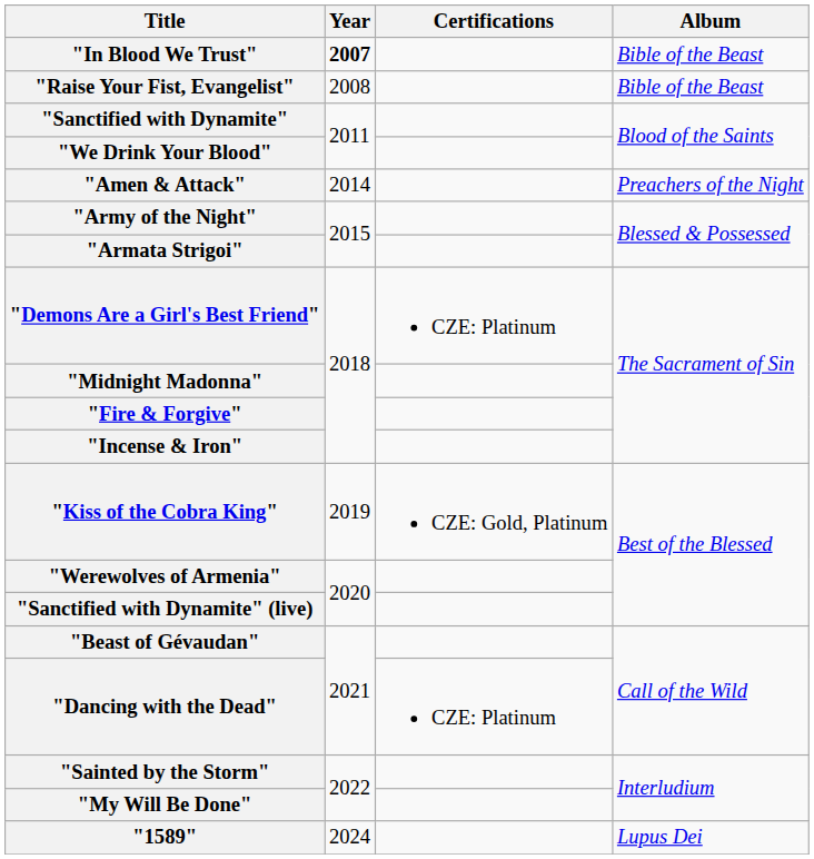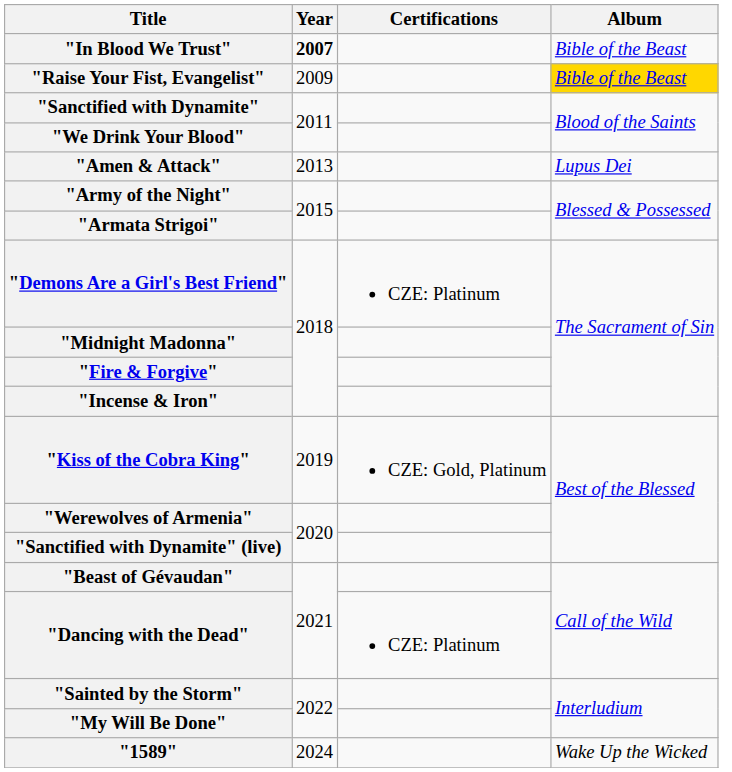 <table class="wikitable plainrowheaders">
 <tr>
 <th>Title</th>
 <th>Year</th>
 <th>Certifications</th>
 <th>Album</th>
 </tr>
 <tr>
 <th scope="row">"In Blood We Trust"</th>
 <td><strong>2007</strong></td>
 <td></td>
 <td><em><a href='#'>Bible of the Beast</a></em></td>
 </tr>
 <tr>
 <th scope="row">"Raise Your Fist, Evangelist"</th>
-<td>2008</td>
+<td>2009</td>
 <td></td>
-<td><em><a href='#'>Bible of the Beast</a></em></td>
+<td style="background: gold;"><em><a href='#'>Bible of the Beast</a></em></td>
 </tr>
 <tr>
 <th scope="row">"Sanctified with Dynamite"</th>
 <td rowspan="2">2011</td>
 <td></td>
 <td rowspan="2"><em><a href='#'>Blood of the Saints</a></em></td>
 </tr>
 <tr>
 <th scope="row">"We Drink Your Blood"</th>
 <td></td>
 </tr>
 <tr>
 <th scope="row">"Amen & Attack"</th>
-<td>2014</td>
+<td>2013</td>
 <td></td>
-<td><em><a href='#'>Preachers of the Night</a></em></td>
+<td><em><a href='#'>Lupus Dei</a></em></td>
 </tr>
 <tr>
 <th scope="row">"Army of the Night"</th>
 <td rowspan="2">2015</td>
 <td></td>
 <td rowspan="2"><em><a href='#'>Blessed & Possessed</a></em></td>
 </tr>
 <tr>
 <th scope="row">"Armata Strigoi"</th>
 <td></td>
 </tr>
 <tr>
 <th scope="row">"<a href='#'>Demons Are a Girl's Best Friend</a>"</th>
 <td rowspan="4">2018</td>
 <td><br><ul><li>CZE: Platinum</li></ul></td>
 <td rowspan="4"><em><a href='#'>The Sacrament of Sin</a></em></td>
 </tr>
 <tr>
 <th scope="row">"Midnight Madonna"</th>
 <td></td>
 </tr>
 <tr>
 <th scope="row">"<a href='#'>Fire & Forgive</a>"</th>
 <td></td>
 </tr>
 <tr>
 <th scope="row">"Incense & Iron"</th>
 <td></td>
 </tr>
 <tr>
 <th scope="row">"<a href='#'>Kiss of the Cobra King</a>"</th>
 <td>2019</td>
 <td><br><ul><li>CZE: Gold, Platinum</li></ul></td>
 <td rowspan="3"><em><a href='#'>Best of the Blessed</a></em></td>
 </tr>
 <tr>
 <th scope="row">"Werewolves of Armenia"</th>
 <td rowspan="2">2020</td>
 <td></td>
 </tr>
 <tr>
 <th scope="row">"Sanctified with Dynamite" (live)</th>
 <td></td>
 </tr>
 <tr>
 <th scope="row">"Beast of Gévaudan"</th>
 <td rowspan="2">2021</td>
 <td></td>
 <td rowspan="2"><em><a href='#'>Call of the Wild</a></em></td>
 </tr>
 <tr>
 <th scope="row">"Dancing with the Dead"</th>
 <td><br><ul><li>CZE: Platinum</li></ul></td>
 </tr>
 <tr>
 <th scope="row">"Sainted by the Storm"</th>
 <td rowspan="2">2022</td>
 <td></td>
 <td rowspan="2"><em><a href='#'>Interludium</a></em></td>
 </tr>
 <tr>
 <th scope="row">"My Will Be Done"</th>
 <td></td>
 </tr>
 <tr>
 <th scope="row">"1589"</th>
 <td>2024</td>
 <td></td>
-<td><em><a href='#'>Lupus Dei</a></em></td>
+<td><em>Wake Up the Wicked</em></td>
 </tr>
 </table>
